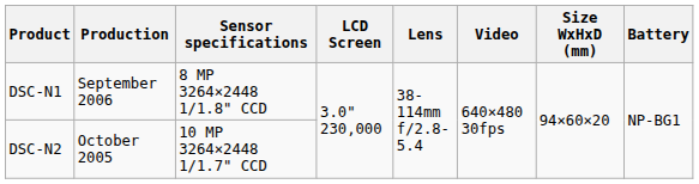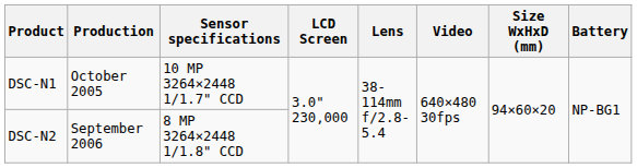 <table class="wikitable">
 <tr>
 <th>Product</th>
 <th>Production</th>
 <th>Sensor specifications</th>
 <th>LCD Screen</th>
 <th>Lens</th>
 <th>Video</th>
 <th>Size WxHxD (mm)</th>
 <th>Battery</th>
 </tr>
 <tr>
 <td>DSC-N1</td>
-<td>September 2006</td>
-<td>8 MP<br>3264×2448<br>1/1.8" CCD</td>
+<td>October 2005</td>
+<td>10 MP<br>3264×2448<br>1/1.7" CCD</td>
 <td rowspan="2">3.0" 230,000</td>
 <td rowspan="2">38-114mm<br>f/2.8-5.4</td>
 <td rowspan="2">640×480 30fps</td>
 <td rowspan="2">94×60×20</td>
 <td rowspan="2">NP-BG1</td>
 </tr>
 <tr>
 <td>DSC-N2</td>
-<td>October 2005</td>
-<td>10 MP<br>3264×2448<br>1/1.7" CCD</td>
+<td>September 2006</td>
+<td>8 MP<br>3264×2448<br>1/1.8" CCD</td>
 </tr>
 </table>
